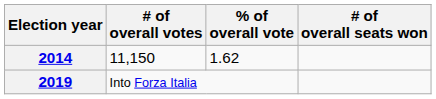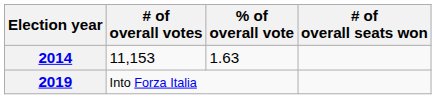 <table class=wikitable>
 <tr>
 <th>Election year</th>
 <th># of<br>overall votes</th>
 <th>% of<br>overall vote</th>
 <th># of<br>overall seats won</th>
 </tr>
 <tr>
 <th><a href='#'>2014</a></th>
-<td>11,150</td>
-<td>1.62</td>
+<td>11,153</td>
+<td>1.63</td>
 <td></td>
 </tr>
 <tr>
 <th><a href='#'>2019</a></th>
 <td colspan=2><small>Into <a href='#'>Forza Italia</a></small></td>
 <td></td>
 </tr>
 </table>
